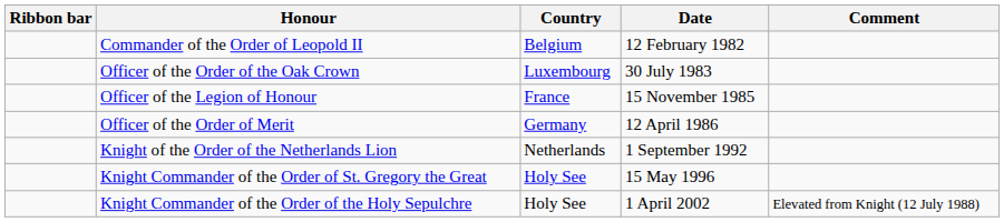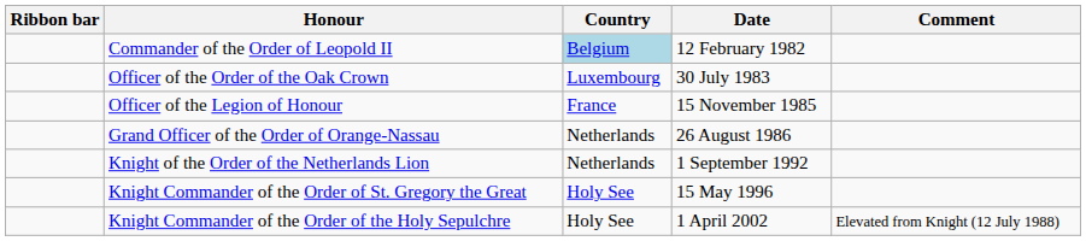 <table class="wikitable" style="width:60%;">
 <tr>
 <th style="width:80px;">Ribbon bar</th>
 <th>Honour</th>
 <th>Country</th>
 <th>Date</th>
 <th>Comment</th>
 </tr>
 <tr>
 <td></td>
 <td><a href='#'>Commander</a> of the <a href='#'>Order of Leopold II</a></td>
-<td><a href='#'>Belgium</a></td>
+<td style="background: lightblue;"><a href='#'>Belgium</a></td>
 <td>12 February 1982</td>
 <td></td>
 </tr>
 <tr>
 <td></td>
 <td><a href='#'>Officer</a> of the <a href='#'>Order of the Oak Crown</a></td>
 <td><a href='#'>Luxembourg</a></td>
 <td>30 July 1983</td>
 <td></td>
 </tr>
 <tr>
 <td></td>
 <td><a href='#'>Officer</a> of the <a href='#'>Legion of Honour</a></td>
 <td><a href='#'>France</a></td>
 <td>15 November 1985</td>
 <td></td>
 </tr>
 <tr>
 <td></td>
-<td><a href='#'>Officer</a> of the <a href='#'>Order of Merit</a></td>
-<td><a href='#'>Germany</a></td>
-<td>12 April 1986</td>
+<td><a href='#'>Grand Officer</a> of the <a href='#'>Order of Orange-Nassau</a></td>
+<td>Netherlands</td>
+<td>26 August 1986</td>
 <td></td>
 </tr>
 <tr>
 <td></td>
 <td><a href='#'>Knight</a> of the <a href='#'>Order of the Netherlands Lion</a></td>
 <td>Netherlands</td>
 <td>1 September 1992</td>
 <td></td>
 </tr>
 <tr>
 <td></td>
 <td><a href='#'>Knight Commander</a> of the <a href='#'>Order of St. Gregory the Great</a></td>
 <td><a href='#'>Holy See</a></td>
 <td>15 May 1996</td>
 <td></td>
 </tr>
 <tr>
 <td></td>
 <td><a href='#'>Knight Commander</a> of the <a href='#'>Order of the Holy Sepulchre</a></td>
 <td>Holy See</td>
 <td>1 April 2002</td>
 <td><small>Elevated from Knight (12 July 1988)</small></td>
 </tr>
 </table>
